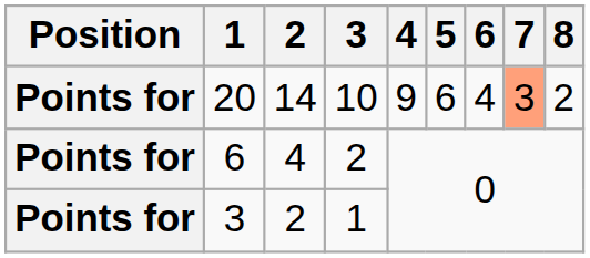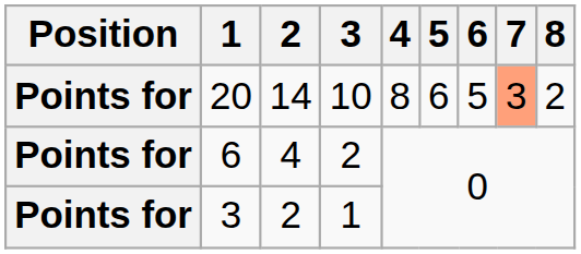 <table class="wikitable floatright" style="text-align: center">
 <tr>
 <th scope="col">Position</th>
 <th scope="col">1</th>
 <th scope="col">2</th>
 <th scope="col">3</th>
 <th scope="col">4</th>
 <th scope="col">5</th>
 <th scope="col">6</th>
 <th scope="col">7</th>
 <th scope="col">8</th>
 </tr>
 <tr>
 <th scope="row">Points for </th>
 <td>20</td>
 <td>14</td>
 <td>10</td>
-<td>9</td>
+<td>8</td>
 <td>6</td>
-<td>4</td>
+<td>5</td>
 <td style="background: lightsalmon;">3</td>
 <td>2</td>
 </tr>
 <tr>
 <th scope="row">Points for </th>
 <td>6</td>
 <td>4</td>
 <td>2</td>
 <td colspan=5 rowspan=2>0</td>
 </tr>
 <tr>
 <th scope="row">Points for </th>
 <td>3</td>
 <td>2</td>
 <td>1</td>
 </tr>
 </table>
